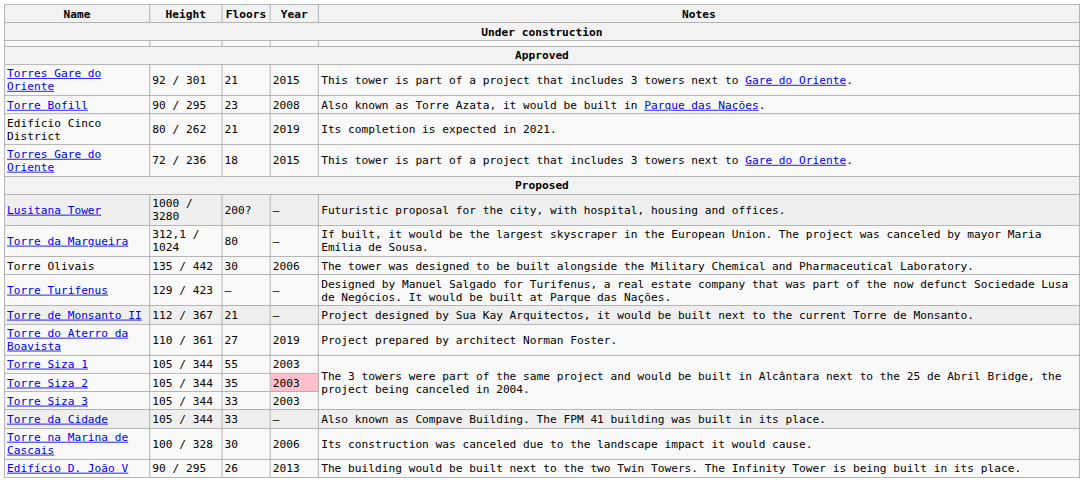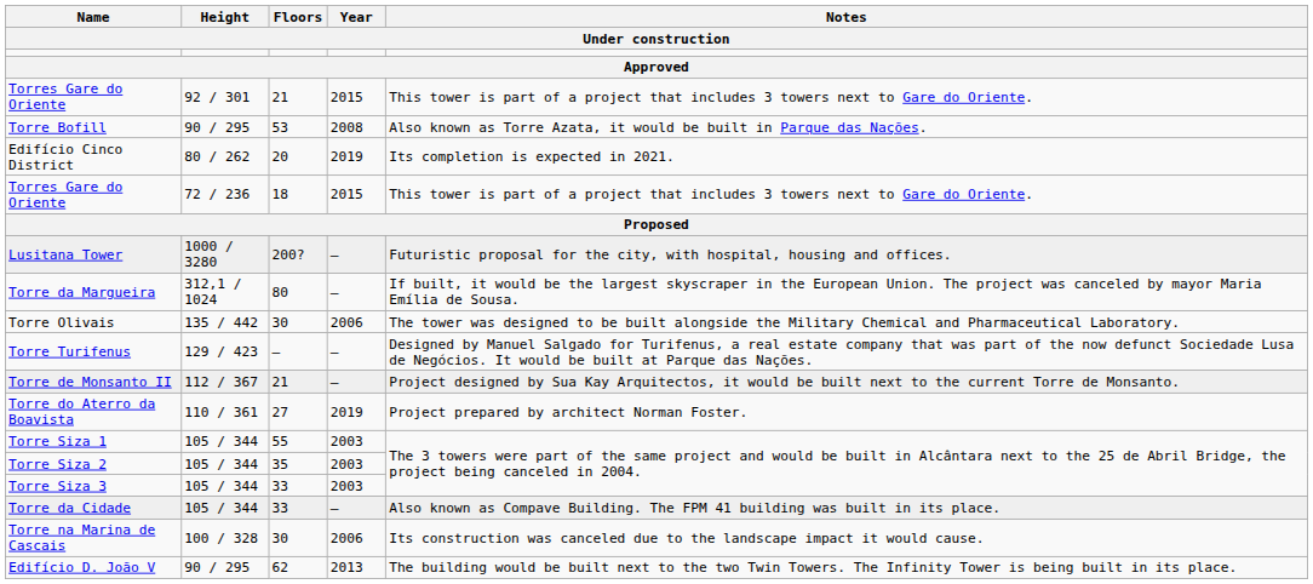 <table class="wikitable sortable">
 <tr>
 <th>Name</th>
 <th>Height </th>
 <th style="width:50px">Floors</th>
 <th width="50">Year</th>
 <th class="unsortable">Notes</th>
 </tr>
 <tr>
 <th colspan="5">Under construction</th>
 </tr>
 <tr>
 <td></td>
 <td></td>
 <td></td>
 <td></td>
 <td></td>
 </tr>
 <tr>
 <th colspan="5">Approved</th>
 </tr>
 <tr>
 <td><a href='#'>Torres Gare do Oriente</a></td>
 <td>92 / 301</td>
 <td>21</td>
 <td>2015</td>
 <td>This tower is part of a project that includes 3 towers next to <a href='#'>Gare do Oriente</a>.</td>
 </tr>
 <tr>
 <td><a href='#'>Torre Bofill</a></td>
 <td>90 / 295</td>
-<td>23</td>
+<td>53</td>
 <td>2008</td>
 <td>Also known as Torre Azata, it would be built in <a href='#'>Parque das Nações</a>.</td>
 </tr>
 <tr>
 <td>Edifício Cinco District</td>
 <td>80 / 262</td>
-<td>21</td>
+<td>20</td>
 <td>2019</td>
 <td>Its completion is expected in 2021.</td>
 </tr>
 <tr>
 <td><a href='#'>Torres Gare do Oriente</a></td>
 <td>72 / 236</td>
 <td>18</td>
 <td>2015</td>
 <td>This tower is part of a project that includes 3 towers next to <a href='#'>Gare do Oriente</a>.</td>
 </tr>
 <tr>
 <th colspan="5">Proposed</th>
 </tr>
 <tr bgcolor="#EFEFEF">
 <td><a href='#'>Lusitana Tower</a></td>
 <td>1000 / 3280</td>
 <td>200?</td>
 <td>–</td>
 <td>Futuristic proposal for the city, with hospital, housing and offices.</td>
 </tr>
 <tr>
 <td><a href='#'>Torre da Margueira</a></td>
 <td>312,1 / 1024</td>
 <td>80</td>
 <td>–</td>
 <td>If built, it would be the largest skyscraper in the European Union. The project was canceled by mayor Maria Emília de Sousa.</td>
 </tr>
 <tr>
 <td>Torre Olivais</td>
 <td>135 / 442</td>
 <td>30</td>
 <td>2006</td>
 <td>The tower was designed to be built alongside the Military Chemical and Pharmaceutical Laboratory.</td>
 </tr>
 <tr>
 <td><a href='#'>Torre Turifenus</a></td>
 <td>129 / 423</td>
 <td>–</td>
 <td>–</td>
 <td>Designed by Manuel Salgado for Turifenus, a real estate company that was part of the now defunct Sociedade Lusa de Negócios. It would be built at Parque das Nações.</td>
 </tr>
 <tr bgcolor="#EFEFEF">
 <td><a href='#'>Torre de Monsanto II</a></td>
 <td>112 / 367</td>
 <td>21</td>
 <td>–</td>
 <td>Project designed by Sua Kay Arquitectos, it would be built next to the current Torre de Monsanto.</td>
 </tr>
 <tr>
 <td><a href='#'>Torre do Aterro da Boavista</a></td>
 <td>110 / 361</td>
 <td>27</td>
 <td>2019</td>
 <td>Project prepared by architect Norman Foster.</td>
 </tr>
 <tr>
 <td><a href='#'>Torre Siza 1</a></td>
 <td>105 / 344</td>
 <td>55</td>
 <td>2003</td>
 <td rowspan="3">The 3 towers were part of the same project and would be built in Alcântara next to the 25 de Abril Bridge, the project being canceled in 2004.</td>
 </tr>
 <tr>
 <td><a href='#'>Torre Siza 2</a></td>
 <td>105 / 344</td>
 <td>35</td>
-<td style="background: pink;">2003</td>
+<td>2003</td>
 </tr>
 <tr>
 <td><a href='#'>Torre Siza 3</a></td>
 <td>105 / 344</td>
 <td>33</td>
 <td>2003</td>
 </tr>
 <tr bgcolor="#EFEFEF">
 <td><a href='#'>Torre da Cidade</a></td>
 <td>105 / 344</td>
 <td>33</td>
 <td>–</td>
 <td>Also known as Compave Building. The FPM 41 building was built in its place.</td>
 </tr>
 <tr>
 <td><a href='#'>Torre na Marina de Cascais</a></td>
 <td>100 / 328</td>
 <td>30</td>
 <td>2006</td>
 <td>Its construction was canceled due to the landscape impact it would cause.</td>
 </tr>
 <tr>
 <td><a href='#'>Edifício D. João V</a></td>
 <td>90 / 295</td>
-<td>26</td>
+<td>62</td>
 <td>2013</td>
 <td>The building would be built next to the two Twin Towers. The Infinity Tower is being built in its place.</td>
 </tr>
 </table>
